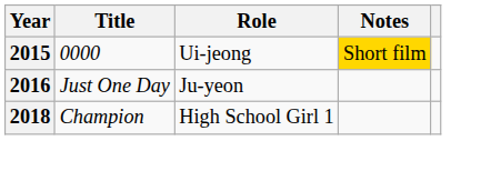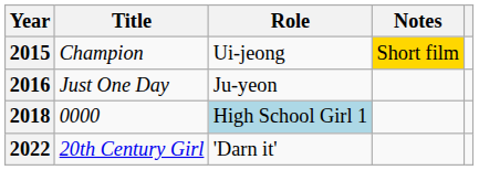 <table class="wikitable plainrowheaders sortable">
 <tr>
 <th scope="col">Year</th>
 <th scope="col">Title</th>
 <th scope="col">Role</th>
 <th scope="col">Notes</th>
 <th scope="col" class="unsortable"></th>
 </tr>
 <tr>
 <th scope="row">2015</th>
-<td><em>0000</em></td>
+<td><em>Champion</em></td>
 <td>Ui-jeong</td>
 <td style="background: gold;">Short film</td>
 <td style="text-align:center"></td>
 </tr>
 <tr>
 <th scope="row">2016</th>
 <td><em>Just One Day</em></td>
 <td>Ju-yeon</td>
 <td></td>
 <td style="text-align:center"></td>
 </tr>
 <tr>
 <th scope="row">2018</th>
-<td><em>Champion</em></td>
-<td>High School Girl 1</td>
+<td><em>0000</em></td>
+<td style="background: lightblue;">High School Girl 1</td>
+<td></td>
+<td style="text-align:center"></td>
+</tr>
+<tr>
+<th scope="row">2022</th>
+<td><em><a href='#'>20th Century Girl</a></em></td>
+<td>'Darn it'</td>
 <td></td>
 <td style="text-align:center"></td>
 </tr>
 </table>
